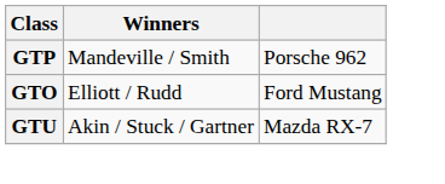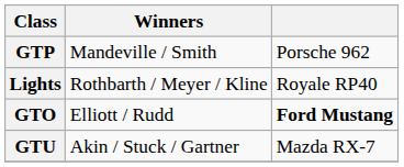 <table class="wikitable" style="font-size: 95%">
 <tr>
 <th>Class</th>
 <th>Winners</th>
 <th></th>
 </tr>
 <tr>
 <th>GTP</th>
 <td>Mandeville / Smith</td>
 <td>Porsche 962</td>
 </tr>
 <tr>
+<th>Lights</th>
+<td>Rothbarth / Meyer / Kline</td>
+<td>Royale RP40</td>
+</tr>
+<tr>
 <th>GTO</th>
 <td>Elliott / Rudd</td>
-<td>Ford Mustang</td>
+<td><strong>Ford Mustang</strong></td>
 </tr>
 <tr>
 <th>GTU</th>
 <td>Akin / Stuck / Gartner</td>
 <td>Mazda RX-7</td>
 </tr>
 <tr>
 </tr>
 </table>
